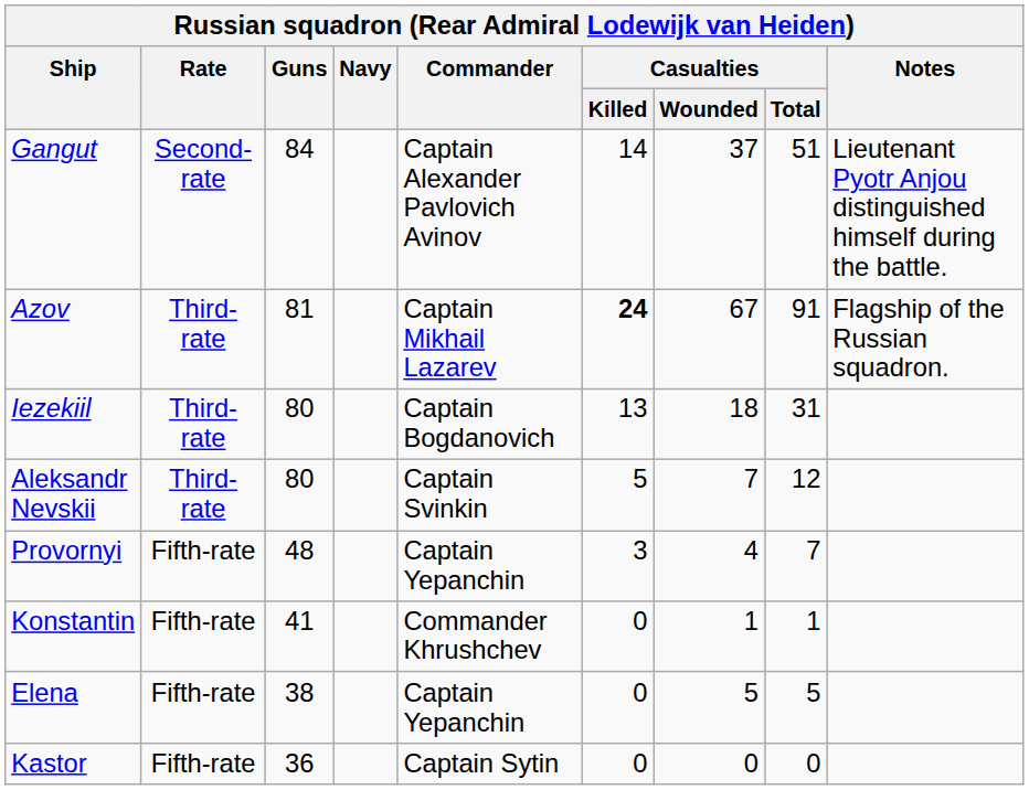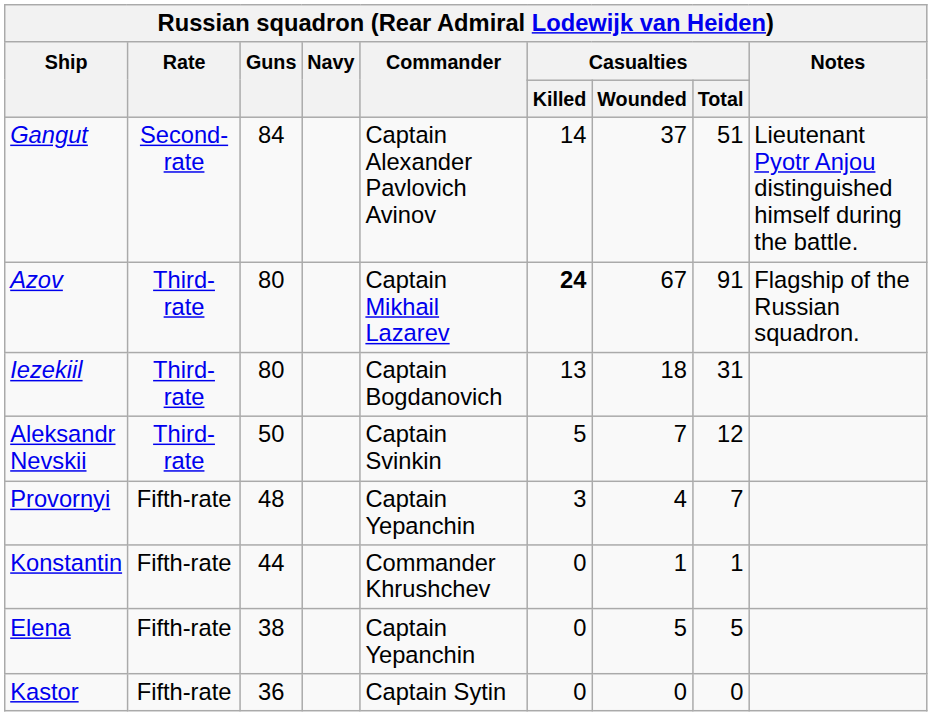 <table class="wikitable" style="width:100%;">
 <tr style="vertical-align:top;">
 <th colspan="11" bgcolor="white">Russian squadron (Rear Admiral <a href='#'>Lodewijk van Heiden</a>)</th>
 </tr>
 <tr valign="top"|- style="vertical-align:top;">
 <th width="12%" align="center" rowspan="2"><small> Ship </small></th>
 <th width="15%" align="center" rowspan="2"><small> Rate </small></th>
 <th width="5%" align="center" rowspan="2"><small> Guns </small></th>
 <th width="5%" align="center" rowspan="2"><small> Navy </small></th>
 <th width="22%" align="center" rowspan="2"><small> Commander </small></th>
 <th width="15%" align="center" colspan="3"><small>Casualties</small></th>
 <th width="25%" align="center" rowspan="2"><small>Notes</small></th>
 </tr>
 <tr style="vertical-align:top;">
 <th width="5%" align="center"><small> Killed </small></th>
 <th width="5%" align="center"><small> Wounded </small></th>
 <th width="5%" align="center"><small> Total</small></th>
 </tr>
 <tr style="vertical-align:top;">
 <td align= left><a href='#'><em>Gangut</em></a></td>
 <td align= center><a href='#'>Second-rate</a></td>
 <td align= center>84</td>
 <td align= center></td>
 <td align= left>Captain Alexander Pavlovich Avinov</td>
 <td align= right>14</td>
 <td align= right>37</td>
 <td align= right>51</td>
 <td align= left>Lieutenant <a href='#'>Pyotr Anjou</a> distinguished himself during the battle.</td>
 </tr>
 <tr style="vertical-align:top;">
 <td align= left><a href='#'><em>Azov</em></a></td>
 <td align= center><a href='#'>Third-rate</a></td>
-<td align= center>81</td>
+<td align= center>80</td>
 <td align= center></td>
 <td align= left>Captain <a href='#'>Mikhail Lazarev</a></td>
 <td align= right><strong>24</strong></td>
 <td align= right>67</td>
 <td align= right>91</td>
 <td align= left>Flagship of the Russian squadron.</td>
 </tr>
 <tr style="vertical-align:top;">
 <td align= left><a href='#'><em>Iezekiil<strong></a></td>
 <td align= center><a href='#'>Third-rate</a></td>
 <td align= center>80</td>
 <td align= center></td>
 <td align= left>Captain Bogdanovich</td>
 <td align= right>13</td>
 <td align= right>18</td>
 <td align= right>31</td>
 <td align= left></td>
 </tr>
 <tr style="vertical-align:top;">
 <td align= left><a href='#'></em>Aleksandr Nevskii<em></a></td>
 <td align= center><a href='#'>Third-rate</a></td>
-<td align= center>80</td>
+<td align= center>50</td>
 <td align= center></td>
 <td align= left>Captain Svinkin</td>
 <td align= right>5</td>
 <td align= right>7</td>
 <td align= right>12</td>
 <td align= left></td>
 </tr>
 <tr style="vertical-align:top;">
 <td align= left><a href='#'></em>Provornyi<em></a></td>
 <td align= center>Fifth-rate</td>
 <td align= center>48</td>
 <td align= center></td>
 <td align= left>Captain Yepanchin</td>
 <td align= right>3</td>
 <td align= right>4</td>
 <td align= right>7</td>
 <td align= left></td>
 </tr>
 <tr style="vertical-align:top;">
 <td align= left><a href='#'></em>Konstantin<em></a></td>
 <td align= center>Fifth-rate</td>
-<td align= center>41</td>
+<td align= center>44</td>
 <td align= center></td>
 <td align= left>Commander Khrushchev</td>
 <td align= right>0</td>
 <td align= right>1</td>
 <td align= right>1</td>
 <td align= left></td>
 </tr>
 <tr style="vertical-align:top;">
 <td align= left><a href='#'></em>Elena<em></a></td>
 <td align= center>Fifth-rate</td>
 <td align= center>38</td>
 <td align= center></td>
 <td align= left>Captain Yepanchin</td>
 <td align= right>0</td>
 <td align= right>5</td>
 <td align= right>5</td>
 <td align= left></td>
 </tr>
 <tr style="vertical-align:top;">
 <td align= left><a href='#'></em>Kastor<em></a></td>
 <td align= center>Fifth-rate</td>
 <td align= center>36</td>
 <td align= center></td>
 <td align= left>Captain Sytin</td>
 <td align= right>0</td>
 <td align= right>0</td>
 <td align= right>0</td>
 <td align= left></td>
 </tr>
 </table>
